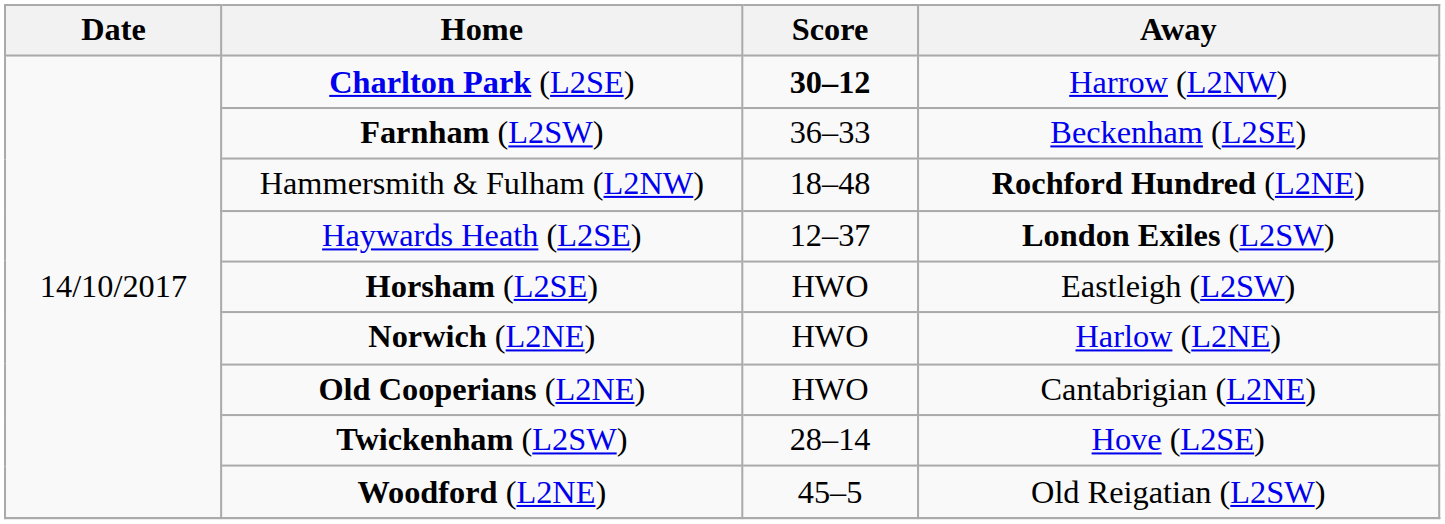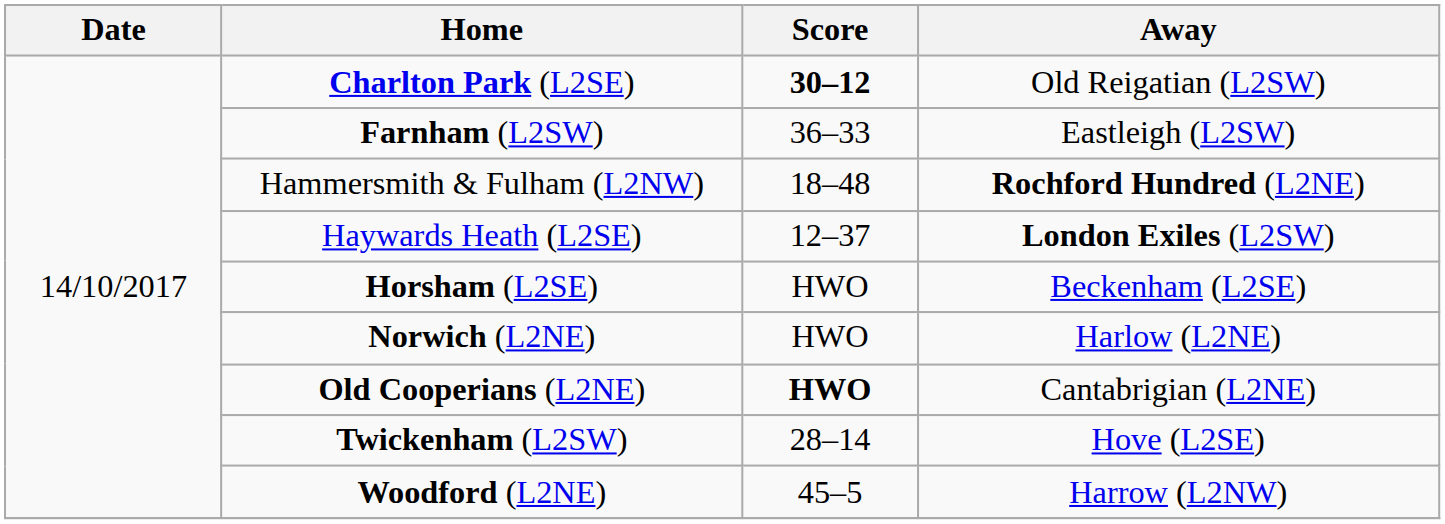 <table class="wikitable" style="text-align: center">
 <tr>
 <th width=100>Date</th>
 <th width=250>Home</th>
 <th width=80>Score</th>
 <th width=250>Away</th>
 </tr>
 <tr>
 <td rowspan=9>14/10/2017</td>
 <td><strong><a href='#'>Charlton Park</a></strong> (<a href='#'>L2SE</a>)</td>
 <td><strong>30–12</strong></td>
-<td><a href='#'>Harrow</a> (<a href='#'>L2NW</a>)</td>
+<td>Old Reigatian (<a href='#'>L2SW</a>)</td>
 </tr>
 <tr>
 <td><strong>Farnham</strong> (<a href='#'>L2SW</a>)</td>
 <td>36–33</td>
-<td><a href='#'>Beckenham</a> (<a href='#'>L2SE</a>)</td>
+<td>Eastleigh (<a href='#'>L2SW</a>)</td>
 </tr>
 <tr>
 <td>Hammersmith & Fulham (<a href='#'>L2NW</a>)</td>
 <td>18–48</td>
 <td><strong>Rochford Hundred</strong> (<a href='#'>L2NE</a>)</td>
 </tr>
 <tr>
 <td><a href='#'>Haywards Heath</a> (<a href='#'>L2SE</a>)</td>
 <td>12–37</td>
 <td><strong>London Exiles</strong> (<a href='#'>L2SW</a>)</td>
 </tr>
 <tr>
 <td><strong>Horsham</strong> (<a href='#'>L2SE</a>)</td>
 <td>HWO</td>
-<td>Eastleigh (<a href='#'>L2SW</a>)</td>
+<td><a href='#'>Beckenham</a> (<a href='#'>L2SE</a>)</td>
 </tr>
 <tr>
 <td><strong>Norwich</strong> (<a href='#'>L2NE</a>)</td>
 <td>HWO</td>
 <td><a href='#'>Harlow</a> (<a href='#'>L2NE</a>)</td>
 </tr>
 <tr>
 <td><strong>Old Cooperians</strong> (<a href='#'>L2NE</a>)</td>
-<td>HWO</td>
+<td><strong>HWO</strong></td>
 <td>Cantabrigian (<a href='#'>L2NE</a>)</td>
 </tr>
 <tr>
 <td><strong>Twickenham</strong> (<a href='#'>L2SW</a>)</td>
 <td>28–14</td>
 <td><a href='#'>Hove</a> (<a href='#'>L2SE</a>)</td>
 </tr>
 <tr>
 <td><strong>Woodford</strong> (<a href='#'>L2NE</a>)</td>
 <td>45–5</td>
-<td>Old Reigatian (<a href='#'>L2SW</a>)</td>
+<td><a href='#'>Harrow</a> (<a href='#'>L2NW</a>)</td>
 </tr>
 <tr>
 </tr>
 </table>
